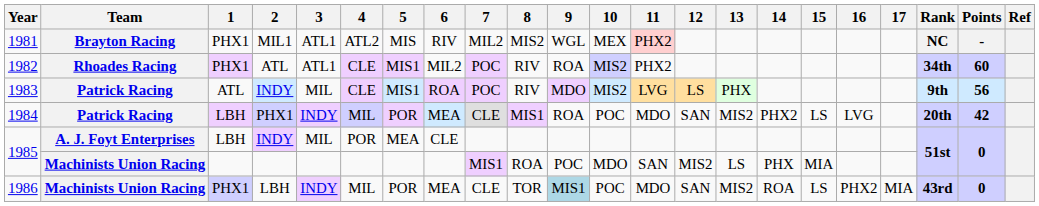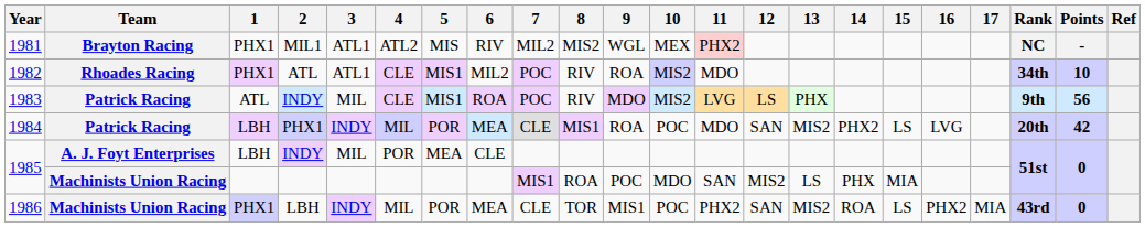 <table class="wikitable" style="text-align:center; font-size:95%">
 <tr>
 <th>Year</th>
 <th>Team</th>
 <th>1</th>
 <th>2</th>
 <th>3</th>
 <th>4</th>
 <th>5</th>
 <th>6</th>
 <th>7</th>
 <th>8</th>
 <th>9</th>
 <th>10</th>
 <th>11</th>
 <th>12</th>
 <th>13</th>
 <th>14</th>
 <th>15</th>
 <th>16</th>
 <th>17</th>
 <th>Rank</th>
 <th>Points</th>
 <th>Ref</th>
 </tr>
 <tr>
 <td><a href='#'>1981</a></td>
 <th><a href='#'>Brayton Racing</a></th>
 <td>PHX1</td>
 <td>MIL1</td>
 <td>ATL1</td>
 <td>ATL2</td>
 <td>MIS</td>
 <td>RIV</td>
 <td>MIL2</td>
 <td>MIS2</td>
 <td>WGL</td>
 <td>MEX</td>
 <td style="background:#FFCFCF;">PHX2<br></td>
 <td></td>
 <td></td>
 <td></td>
 <td></td>
 <td></td>
 <td></td>
 <th>NC</th>
 <th>-</th>
 <th></th>
 </tr>
 <tr>
 <td><a href='#'>1982</a></td>
 <th><a href='#'>Rhoades Racing</a></th>
 <td style="background:#EFCFFF;">PHX1<br></td>
 <td>ATL</td>
 <td>ATL1</td>
 <td style="background:#EFCFFF;">CLE<br></td>
 <td style="background:#EFCFFF;">MIS1<br></td>
 <td>MIL2</td>
 <td style="background:#EFCFFF;">POC<br></td>
 <td>RIV</td>
 <td>ROA</td>
 <td style="background:#CFCFFF;">MIS2<br></td>
-<td>PHX2</td>
+<td>MDO</td>
 <td></td>
 <td></td>
 <td></td>
 <td></td>
 <td></td>
 <td></td>
 <td style="background:#CFCFFF;"><strong>34th</strong></td>
-<td style="background:#CFCFFF;"><strong>60</strong></td>
+<td style="background:#CFCFFF;"><strong>10</strong></td>
 <th></th>
 </tr>
 <tr>
 <td><a href='#'>1983</a></td>
 <th><a href='#'>Patrick Racing</a></th>
 <td>ATL</td>
 <td style="background:#CFEAFF;"><a href='#'>INDY</a><br></td>
 <td>MIL</td>
 <td style="background:#EFCFFF;">CLE<br></td>
 <td style="background:#CFEAFF;">MIS1<br></td>
 <td style="background:#EFCFFF;">ROA<br></td>
 <td style="background:#EFCFFF;">POC<br></td>
 <td>RIV</td>
 <td style="background:#EFCFFF;">MDO<br></td>
 <td style="background:#CFEAFF;">MIS2<br></td>
 <td style="background:#FFDF9F;">LVG<br></td>
 <td style="background:#FFDF9F;">LS<br></td>
 <td style="background:#DFFFDF;">PHX<br></td>
 <td></td>
 <td></td>
 <td></td>
 <td></td>
 <td style="background:#CFEAFF;"><strong>9th</strong></td>
 <td style="background:#CFEAFF;"><strong>56</strong></td>
 <th></th>
 </tr>
 <tr>
 <td><a href='#'>1984</a></td>
 <th><a href='#'>Patrick Racing</a></th>
 <td style="background:#EFCFFF;">LBH<br></td>
 <td style="background:#CFCFFF;">PHX1<br></td>
 <td style="background:#EFCFFF;"><a href='#'>INDY</a><br></td>
 <td style="background:#CFCFFF;">MIL<br></td>
 <td style="background:#EFCFFF;">POR<br></td>
 <td style="background:#CFEAFF;">MEA<br></td>
 <td style="background:#DFDFDF;">CLE<br></td>
 <td style="background:#EFCFFF;">MIS1<br></td>
 <td>ROA</td>
 <td>POC</td>
 <td>MDO</td>
 <td>SAN</td>
 <td>MIS2</td>
 <td>PHX2</td>
 <td>LS</td>
 <td>LVG</td>
 <td></td>
 <td style="background:#CFCFFF;"><strong>20th</strong></td>
 <td style="background:#CFCFFF;"><strong>42</strong></td>
 <th></th>
 </tr>
 <tr>
 <td rowspan="2"><a href='#'>1985</a></td>
 <th><a href='#'>A. J. Foyt Enterprises</a></th>
 <td>LBH</td>
 <td style="background:#EFCFFF;"><a href='#'>INDY</a><br></td>
 <td>MIL</td>
 <td>POR</td>
 <td>MEA</td>
 <td>CLE</td>
 <td></td>
 <td></td>
 <td></td>
 <td></td>
 <td></td>
 <td></td>
 <td></td>
 <td></td>
 <td></td>
 <td></td>
 <td></td>
 <td rowspan="2" style="background:#CFCFFF;"><strong>51st</strong></td>
 <td rowspan="2" style="background:#CFCFFF;"><strong>0</strong></td>
 <th rowspan=2></th>
 </tr>
 <tr>
 <th><a href='#'>Machinists Union Racing</a></th>
 <td></td>
 <td></td>
 <td></td>
 <td></td>
 <td></td>
 <td></td>
 <td style="background:#EFCFFF;">MIS1<br></td>
 <td>ROA</td>
 <td>POC</td>
 <td>MDO</td>
 <td>SAN</td>
 <td>MIS2</td>
 <td>LS</td>
 <td>PHX</td>
 <td>MIA</td>
 <td></td>
 <td></td>
 </tr>
 <tr>
 <td><a href='#'>1986</a></td>
 <th><a href='#'>Machinists Union Racing</a></th>
 <td style="background:#CFCFFF;">PHX1<br></td>
 <td>LBH</td>
 <td style="background:#EFCFFF;"><a href='#'>INDY</a><br></td>
 <td>MIL</td>
 <td>POR</td>
 <td>MEA</td>
 <td>CLE</td>
 <td>TOR</td>
-<td style="background: lightblue;">MIS1</td>
+<td>MIS1</td>
 <td>POC</td>
-<td>MDO</td>
+<td>PHX2</td>
 <td>SAN</td>
 <td>MIS2</td>
 <td>ROA</td>
 <td>LS</td>
 <td>PHX2</td>
 <td>MIA</td>
 <td style="background:#CFCFFF;"><strong>43rd</strong></td>
 <td style="background:#CFCFFF;"><strong>0</strong></td>
 <th></th>
 </tr>
 </table>
